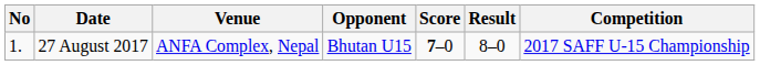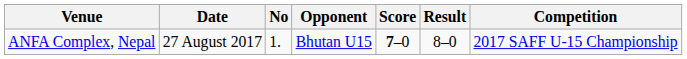 <table class="wikitable" style="font-size:100%;">
 <tr>
+<th>Venue</th>
+<th>Date</th>
 <th>No</th>
-<th>Date</th>
-<th>Venue</th>
 <th>Opponent</th>
 <th>Score</th>
 <th>Result</th>
 <th>Competition</th>
 </tr>
 <tr>
+<td><a href='#'>ANFA Complex</a>, <a href='#'>Nepal</a></td>
+<td>27 August 2017</td>
 <td>1.</td>
-<td>27 August 2017</td>
-<td><a href='#'>ANFA Complex</a>, <a href='#'>Nepal</a></td>
 <td> <a href='#'>Bhutan U15</a></td>
 <td align="center"><strong>7</strong>–0</td>
 <td align="center">8–0</td>
 <td><a href='#'>2017 SAFF U-15 Championship</a></td>
 </tr>
 </table>
